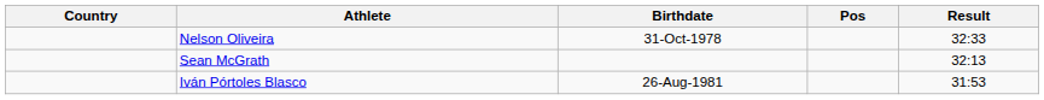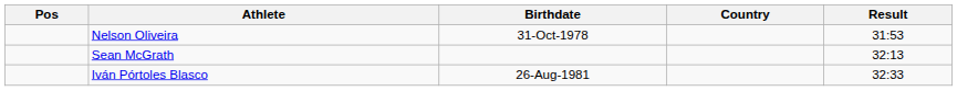 <table class="wikitable"  style="text-align:center; width:60%;">
 <tr>
-<th>Country</th>
+<th>Pos</th>
 <th>Athlete</th>
 <th>Birthdate</th>
-<th>Pos</th>
+<th>Country</th>
 <th>Result</th>
 </tr>
 <tr>
-<td align=left></td>
+<td align=center></td>
 <td align=left><a href='#'>Nelson Oliveira</a></td>
 <td>31-Oct-1978</td>
-<td align=center></td>
-<td>32:33</td>
+<td align=left></td>
+<td>31:53</td>
 </tr>
 <tr>
-<td align=left></td>
+<td align=center></td>
 <td align=left><a href='#'>Sean McGrath</a></td>
 <td></td>
-<td align=center></td>
+<td align=left></td>
 <td>32:13</td>
 </tr>
 <tr>
-<td align=left></td>
+<td align=center></td>
 <td align=left><a href='#'>Iván Pórtoles Blasco</a></td>
 <td>26-Aug-1981</td>
-<td align=center></td>
-<td>31:53</td>
+<td align=left></td>
+<td>32:33</td>
 </tr>
 </table>
